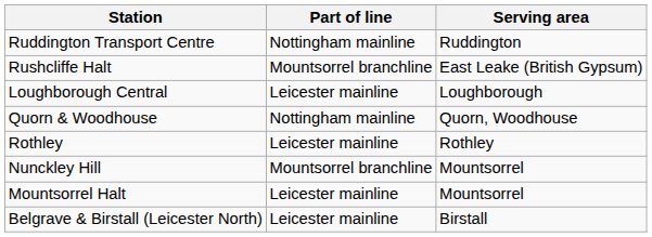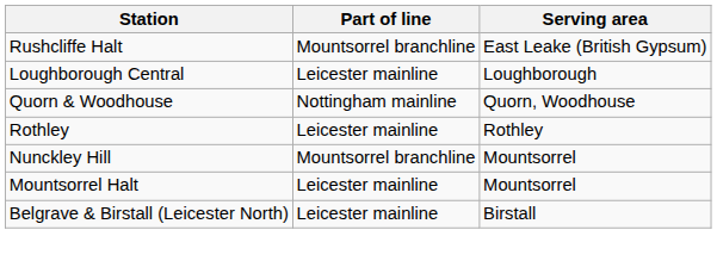 <table class="wikitable">
 <tr>
 <th>Station</th>
 <th>Part of line</th>
 <th>Serving area</th>
-</tr>
-<tr>
-<td>Ruddington Transport Centre</td>
-<td>Nottingham mainline</td>
-<td>Ruddington</td>
 </tr>
 <tr>
 <td>Rushcliffe Halt</td>
 <td>Mountsorrel branchline</td>
 <td>East Leake (British Gypsum)</td>
 </tr>
 <tr>
 <td>Loughborough Central</td>
 <td>Leicester mainline</td>
 <td>Loughborough</td>
 </tr>
 <tr>
 <td>Quorn & Woodhouse</td>
 <td>Nottingham mainline</td>
 <td>Quorn, Woodhouse</td>
 </tr>
 <tr>
 <td>Rothley</td>
 <td>Leicester mainline</td>
 <td>Rothley</td>
 </tr>
 <tr>
 <td>Nunckley Hill</td>
 <td>Mountsorrel branchline</td>
 <td>Mountsorrel</td>
 </tr>
 <tr>
 <td>Mountsorrel Halt</td>
 <td>Leicester mainline</td>
 <td>Mountsorrel</td>
 </tr>
 <tr>
 <td>Belgrave & Birstall (Leicester North)</td>
 <td>Leicester mainline</td>
 <td>Birstall</td>
 </tr>
 </table>
